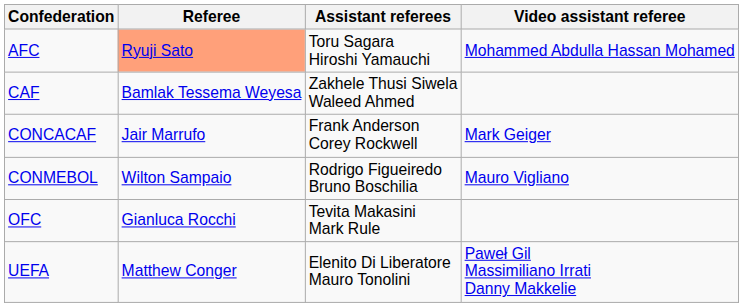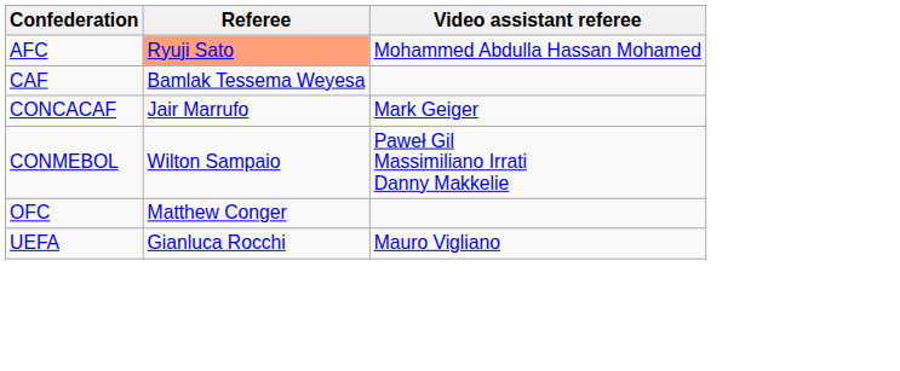 <table class="wikitable">
 <tr>
 <th>Confederation</th>
 <th>Referee</th>
-<th>Assistant referees</th>
 <th>Video assistant referee</th>
 </tr>
 <tr>
 <td><a href='#'>AFC</a></td>
 <td style="background: lightsalmon;"> <a href='#'>Ryuji Sato</a></td>
-<td> Toru Sagara<br> Hiroshi Yamauchi</td>
 <td> <a href='#'>Mohammed Abdulla Hassan Mohamed</a></td>
 </tr>
 <tr>
 <td><a href='#'>CAF</a></td>
 <td> <a href='#'>Bamlak Tessema Weyesa</a></td>
-<td> Zakhele Thusi Siwela<br> Waleed Ahmed</td>
 <td></td>
 </tr>
 <tr>
 <td><a href='#'>CONCACAF</a></td>
 <td> <a href='#'>Jair Marrufo</a></td>
-<td> Frank Anderson<br> Corey Rockwell</td>
 <td> <a href='#'>Mark Geiger</a></td>
 </tr>
 <tr>
 <td><a href='#'>CONMEBOL</a></td>
 <td> <a href='#'>Wilton Sampaio</a></td>
-<td> Rodrigo Figueiredo<br> Bruno Boschilia</td>
-<td> <a href='#'>Mauro Vigliano</a></td>
+<td> <a href='#'>Paweł Gil</a><br> <a href='#'>Massimiliano Irrati</a><br> <a href='#'>Danny Makkelie</a></td>
 </tr>
 <tr>
 <td><a href='#'>OFC</a></td>
-<td> <a href='#'>Gianluca Rocchi</a></td>
-<td> Tevita Makasini<br> Mark Rule</td>
+<td> <a href='#'>Matthew Conger</a></td>
 <td></td>
 </tr>
 <tr>
 <td><a href='#'>UEFA</a></td>
-<td> <a href='#'>Matthew Conger</a></td>
-<td> Elenito Di Liberatore<br> Mauro Tonolini</td>
-<td> <a href='#'>Paweł Gil</a><br> <a href='#'>Massimiliano Irrati</a><br> <a href='#'>Danny Makkelie</a></td>
+<td> <a href='#'>Gianluca Rocchi</a></td>
+<td> <a href='#'>Mauro Vigliano</a></td>
 </tr>
 </table>
